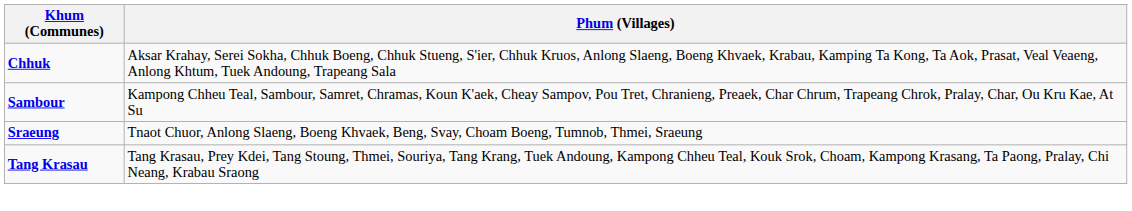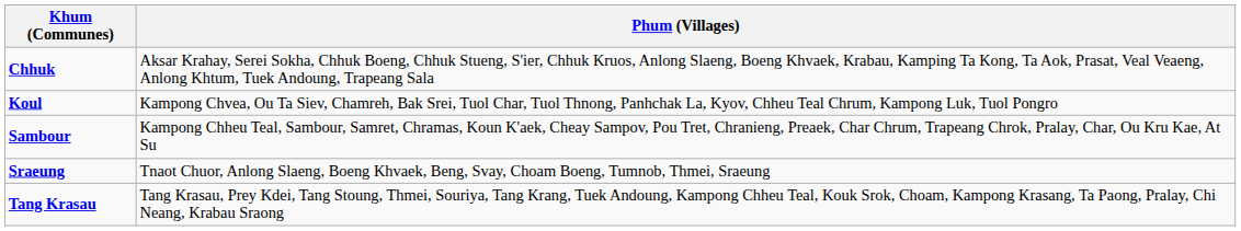 <table class="wikitable">
 <tr>
 <th><a href='#'>Khum</a> (Communes)</th>
 <th><a href='#'>Phum</a> (Villages)</th>
 </tr>
 <tr>
 <td><strong><a href='#'>Chhuk</a></strong></td>
 <td>Aksar Krahay, Serei Sokha, Chhuk Boeng, Chhuk Stueng, S'ier, Chhuk Kruos, Anlong Slaeng, Boeng Khvaek, Krabau, Kamping Ta Kong, Ta Aok, Prasat, Veal Veaeng, Anlong Khtum, Tuek Andoung, Trapeang Sala</td>
+</tr>
+<tr>
+<td><strong><a href='#'>Koul</a></strong></td>
+<td>Kampong Chvea, Ou Ta Siev, Chamreh, Bak Srei, Tuol Char, Tuol Thnong, Panhchak La, Kyov, Chheu Teal Chrum, Kampong Luk, Tuol Pongro</td>
 </tr>
 <tr>
 <td><strong><a href='#'>Sambour</a></strong></td>
 <td>Kampong Chheu Teal, Sambour, Samret, Chramas, Koun K'aek, Cheay Sampov, Pou Tret, Chranieng, Preaek, Char Chrum, Trapeang Chrok, Pralay, Char, Ou Kru Kae, At Su</td>
 </tr>
 <tr>
 <td><strong><a href='#'>Sraeung</a></strong></td>
 <td>Tnaot Chuor, Anlong Slaeng, Boeng Khvaek, Beng, Svay, Choam Boeng, Tumnob, Thmei, Sraeung</td>
 </tr>
 <tr>
 <td><strong><a href='#'>Tang Krasau</a></strong></td>
 <td>Tang Krasau, Prey Kdei, Tang Stoung, Thmei, Souriya, Tang Krang, Tuek Andoung, Kampong Chheu Teal, Kouk Srok, Choam, Kampong Krasang, Ta Paong, Pralay, Chi Neang, Krabau Sraong</td>
 </tr>
 </table>
